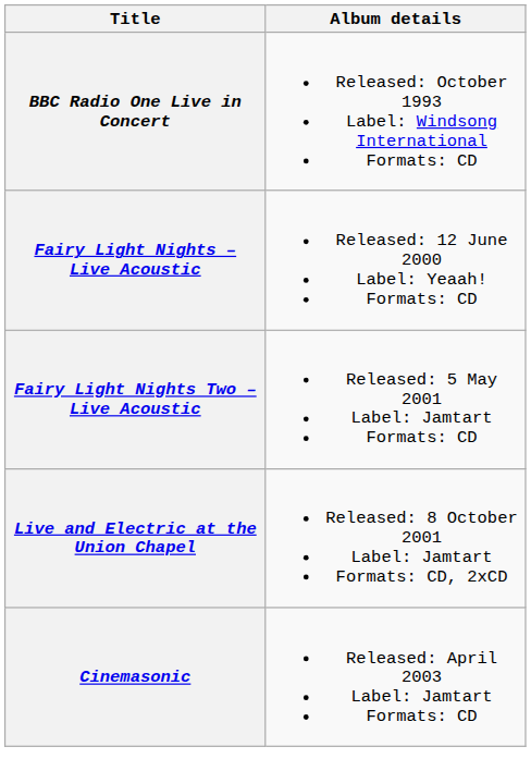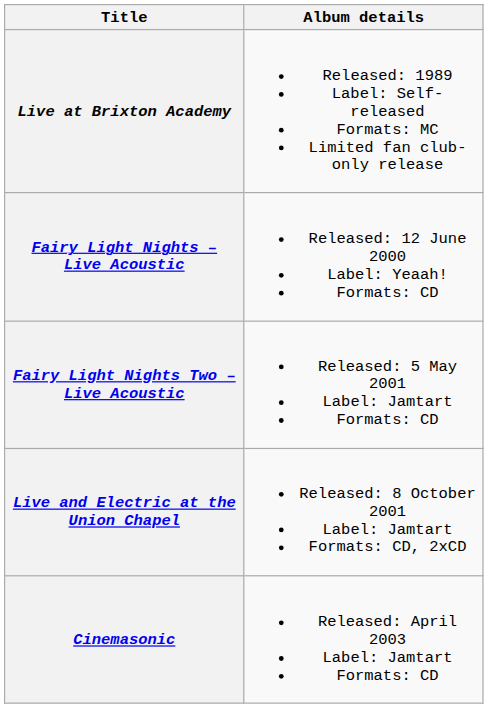 <table class="wikitable plainrowheaders" style="text-align:center;">
 <tr>
 <th scope="col" style="width:15em;">Title</th>
 <th scope="col" style="width:15em;">Album details</th>
 </tr>
 <tr>
-<th scope="row"><em>BBC Radio One Live in Concert</em></th>
-<td><br><ul><li>Released: October 1993</li><li>Label: <a href='#'>Windsong International</a></li><li>Formats: CD</li></ul></td>
+<th scope="row"><em>Live at Brixton Academy</em></th>
+<td><br><ul><li>Released: 1989</li><li>Label: Self-released</li><li>Formats: MC</li><li>Limited fan club-only release</li></ul></td>
 </tr>
 <tr>
 <th scope="row"><em><a href='#'>Fairy Light Nights – Live Acoustic</a></em> </th>
 <td><br><ul><li>Released: 12 June 2000</li><li>Label: Yeaah!</li><li>Formats: CD</li></ul></td>
 </tr>
 <tr>
 <th scope="row"><em><a href='#'>Fairy Light Nights Two – Live Acoustic</a></em></th>
 <td><br><ul><li>Released: 5 May 2001</li><li>Label: Jamtart</li><li>Formats: CD</li></ul></td>
 </tr>
 <tr>
 <th scope="row"><em><a href='#'>Live and Electric at the Union Chapel</a></em></th>
 <td><br><ul><li>Released: 8 October 2001</li><li>Label: Jamtart</li><li>Formats: CD, 2xCD</li></ul></td>
 </tr>
 <tr>
 <th scope="row"><em><a href='#'>Cinemasonic</a></em></th>
 <td><br><ul><li>Released: April 2003</li><li>Label: Jamtart</li><li>Formats: CD</li></ul></td>
 </tr>
 </table>
